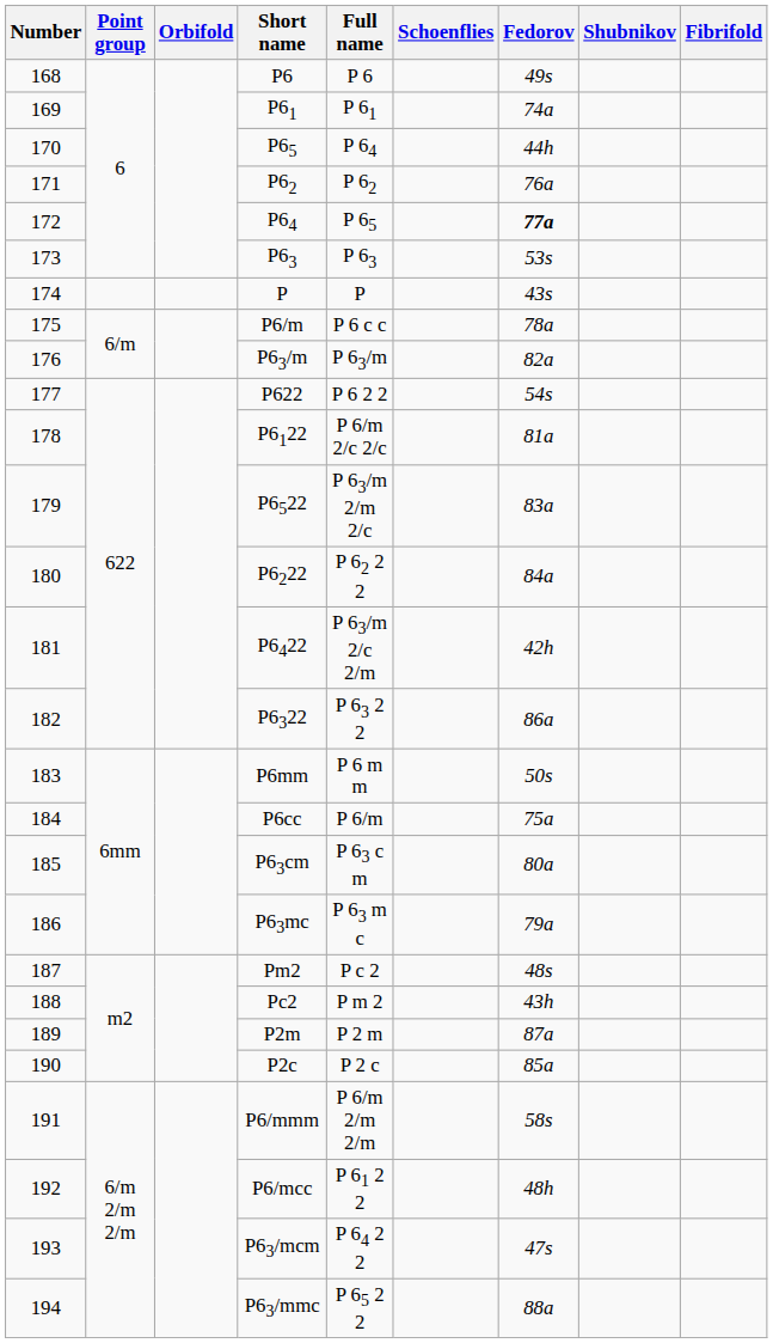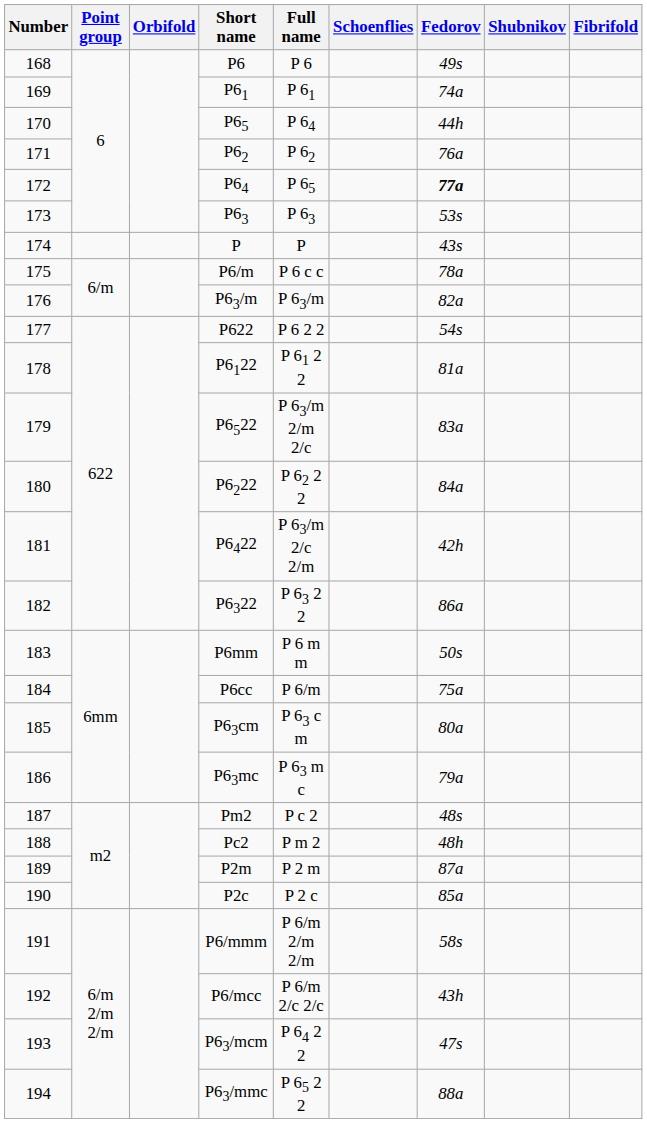 <table class=wikitable>
 <tr>
 <th>Number</th>
 <th><a href='#'>Point group</a></th>
 <th><a href='#'>Orbifold</a></th>
 <th>Short name</th>
 <th>Full name</th>
 <th><a href='#'>Schoenflies</a></th>
 <th><a href='#'>Fedorov</a></th>
 <th><a href='#'>Shubnikov</a></th>
 <th><a href='#'>Fibrifold</a></th>
 </tr>
 <tr align=center>
 <td>168</td>
 <td rowspan=6>6</td>
 <td rowspan=6></td>
 <td>P6</td>
 <td>P 6</td>
 <td></td>
 <td><em>49s</em></td>
 <td></td>
 <td></td>
 </tr>
 <tr align=center>
 <td>169</td>
 <td>P6<sub>1</sub></td>
 <td>P 6<sub>1</sub></td>
 <td></td>
 <td><em>74a</em></td>
 <td></td>
 <td></td>
 </tr>
 <tr align=center>
 <td>170</td>
 <td>P6<sub>5</sub></td>
 <td>P 6<sub>4</sub></td>
 <td></td>
 <td><em>44h</em></td>
 <td></td>
 <td></td>
 </tr>
 <tr align=center>
 <td>171</td>
 <td>P6<sub>2</sub></td>
 <td>P 6<sub>2</sub></td>
 <td></td>
 <td><em>76a</em></td>
 <td></td>
 <td></td>
 </tr>
 <tr align=center>
 <td>172</td>
 <td>P6<sub>4</sub></td>
 <td>P 6<sub>5</sub></td>
 <td></td>
 <td><strong><em>77a</em></strong></td>
 <td></td>
 <td></td>
 </tr>
 <tr align=center>
 <td>173</td>
 <td>P6<sub>3</sub></td>
 <td>P 6<sub>3</sub></td>
 <td></td>
 <td><em>53s</em></td>
 <td></td>
 <td></td>
 </tr>
 <tr align=center>
 <td>174</td>
 <td></td>
 <td></td>
 <td>P</td>
 <td>P </td>
 <td></td>
 <td><em>43s</em></td>
 <td></td>
 <td></td>
 </tr>
 <tr align=center>
 <td>175</td>
 <td rowspan=2>6/m</td>
 <td rowspan=2></td>
 <td>P6/m</td>
 <td>P 6 c c</td>
 <td></td>
 <td><em>78a</em></td>
 <td></td>
 <td></td>
 </tr>
 <tr align=center>
 <td>176</td>
 <td>P6<sub>3</sub>/m</td>
 <td>P 6<sub>3</sub>/m</td>
 <td></td>
 <td><em>82a</em></td>
 <td></td>
 <td></td>
 </tr>
 <tr align=center>
 <td>177</td>
 <td rowspan=6>622</td>
 <td rowspan=6></td>
 <td>P622</td>
 <td>P 6 2 2</td>
 <td></td>
 <td><em>54s</em></td>
 <td></td>
 <td></td>
 </tr>
 <tr align=center>
 <td>178</td>
 <td>P6<sub>1</sub>22</td>
-<td>P 6/m 2/c 2/c</td>
+<td>P 6<sub>1</sub> 2 2</td>
 <td></td>
 <td><em>81a</em></td>
 <td></td>
 <td></td>
 </tr>
 <tr align=center>
 <td>179</td>
 <td>P6<sub>5</sub>22</td>
 <td>P 6<sub>3</sub>/m 2/m 2/c</td>
 <td></td>
 <td><em>83a</em></td>
 <td></td>
 <td></td>
 </tr>
 <tr align=center>
 <td>180</td>
 <td>P6<sub>2</sub>22</td>
 <td>P 6<sub>2</sub> 2 2</td>
 <td></td>
 <td><em>84a</em></td>
 <td></td>
 <td></td>
 </tr>
 <tr align=center>
 <td>181</td>
 <td>P6<sub>4</sub>22</td>
 <td>P 6<sub>3</sub>/m 2/c 2/m</td>
 <td></td>
 <td><em>42h</em></td>
 <td></td>
 <td></td>
 </tr>
 <tr align=center>
 <td>182</td>
 <td>P6<sub>3</sub>22</td>
 <td>P 6<sub>3</sub> 2 2</td>
 <td></td>
 <td><em>86a</em></td>
 <td></td>
 <td></td>
 </tr>
 <tr align=center>
 <td>183</td>
 <td rowspan=4>6mm</td>
 <td rowspan=4></td>
 <td>P6mm</td>
 <td>P 6 m m</td>
 <td></td>
 <td><em>50s</em></td>
 <td></td>
 <td></td>
 </tr>
 <tr align=center>
 <td>184</td>
 <td>P6cc</td>
 <td>P 6/m</td>
 <td></td>
 <td><em>75a</em></td>
 <td></td>
 <td></td>
 </tr>
 <tr align=center>
 <td>185</td>
 <td>P6<sub>3</sub>cm</td>
 <td>P 6<sub>3</sub> c m</td>
 <td></td>
 <td><em>80a</em></td>
 <td></td>
 <td></td>
 </tr>
 <tr align=center>
 <td>186</td>
 <td>P6<sub>3</sub>mc</td>
 <td>P 6<sub>3</sub> m c</td>
 <td></td>
 <td><em>79a</em></td>
 <td></td>
 <td></td>
 </tr>
 <tr align=center>
 <td>187</td>
 <td rowspan=4>m2</td>
 <td rowspan=4></td>
 <td>Pm2</td>
 <td>P  c 2</td>
 <td></td>
 <td><em>48s</em></td>
 <td></td>
 <td></td>
 </tr>
 <tr align=center>
 <td>188</td>
 <td>Pc2</td>
 <td>P  m 2</td>
 <td></td>
-<td><em>43h</em></td>
+<td><em>48h</em></td>
 <td></td>
 <td></td>
 </tr>
 <tr align=center>
 <td>189</td>
 <td>P2m</td>
 <td>P  2 m</td>
 <td></td>
 <td><em>87a</em></td>
 <td></td>
 <td></td>
 </tr>
 <tr align=center>
 <td>190</td>
 <td>P2c</td>
 <td>P  2 c</td>
 <td></td>
 <td><em>85a</em></td>
 <td></td>
 <td></td>
 </tr>
 <tr align=center>
 <td>191</td>
 <td rowspan=4>6/m 2/m 2/m</td>
 <td rowspan=4></td>
 <td>P6/mmm</td>
 <td>P 6/m 2/m 2/m</td>
 <td></td>
 <td><em>58s</em></td>
 <td></td>
 <td></td>
 </tr>
 <tr align=center>
 <td>192</td>
 <td>P6/mcc</td>
-<td>P 6<sub>1</sub> 2 2</td>
+<td>P 6/m 2/c 2/c</td>
 <td></td>
-<td><em>48h</em></td>
+<td><em>43h</em></td>
 <td></td>
 <td></td>
 </tr>
 <tr align=center>
 <td>193</td>
 <td>P6<sub>3</sub>/mcm</td>
 <td>P 6<sub>4</sub> 2 2</td>
 <td></td>
 <td><em>47s</em></td>
 <td></td>
 <td></td>
 </tr>
 <tr align=center>
 <td>194</td>
 <td>P6<sub>3</sub>/mmc</td>
 <td>P 6<sub>5</sub> 2 2</td>
 <td></td>
 <td><em>88a</em></td>
 <td></td>
 <td></td>
 </tr>
 </table>
